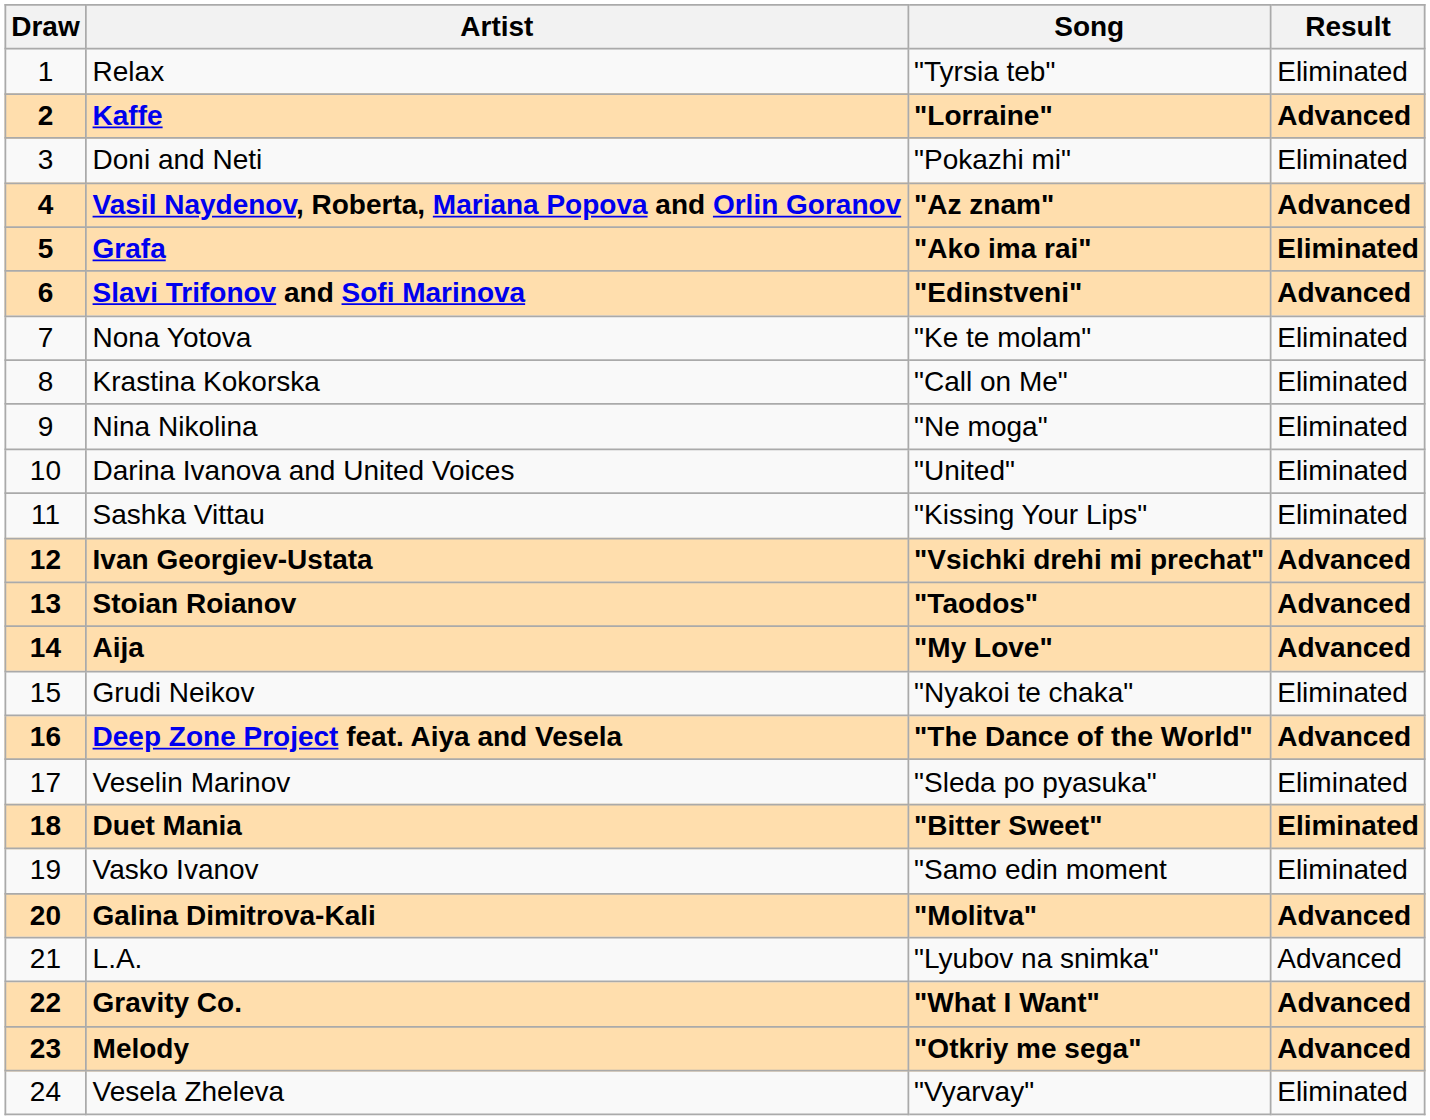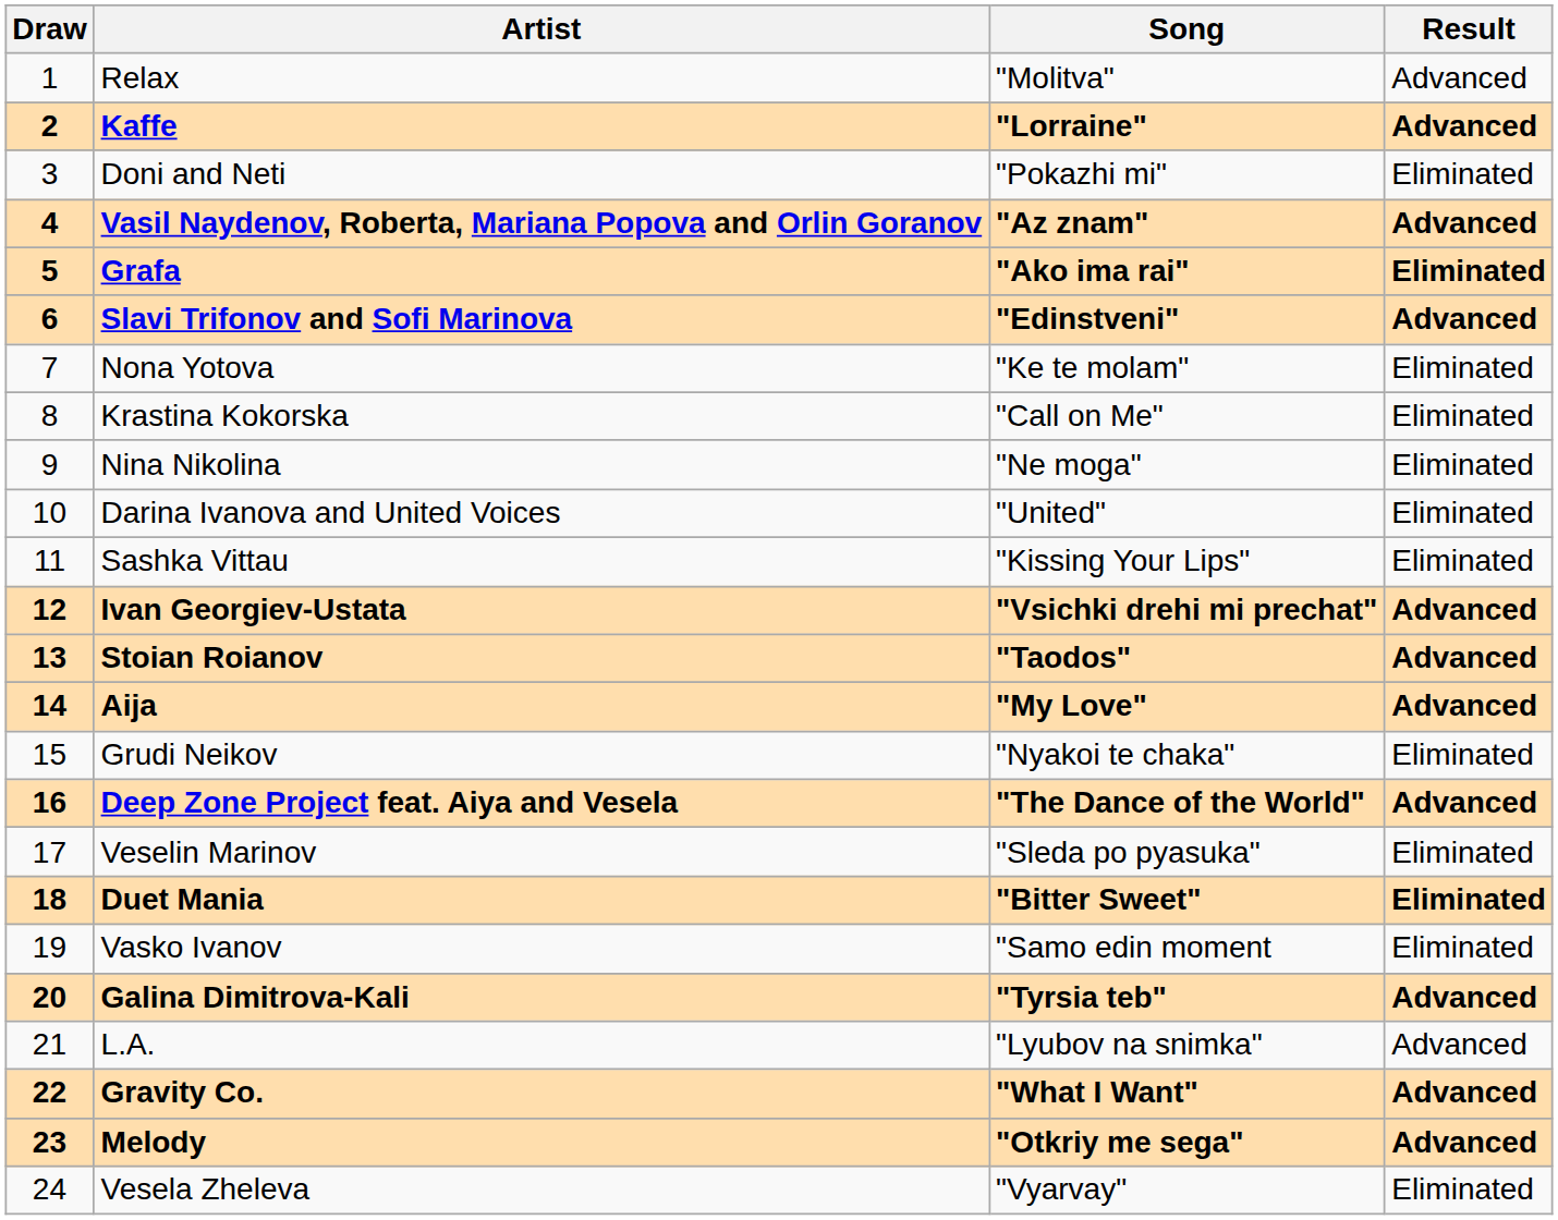 <table class="sortable wikitable" style="margin: 1em auto 1em auto; text-align:center">
 <tr>
 <th>Draw</th>
 <th>Artist</th>
 <th>Song</th>
 <th>Result</th>
 </tr>
 <tr>
 <td>1</td>
 <td align="left">Relax</td>
-<td align="left">"Tyrsia teb"</td>
-<td align="left">Eliminated</td>
+<td align="left">"Molitva"</td>
+<td align="left">Advanced</td>
 </tr>
 <tr style="font-weight:bold; background:navajowhite;">
 <td>2</td>
 <td align="left"><a href='#'>Kaffe</a></td>
 <td align="left">"Lorraine"</td>
 <td align="left">Advanced</td>
 </tr>
 <tr>
 <td>3</td>
 <td align="left">Doni and Neti</td>
 <td align="left">"Pokazhi mi"</td>
 <td align="left">Eliminated</td>
 </tr>
 <tr style="font-weight:bold; background:navajowhite;">
 <td>4</td>
 <td align="left"><a href='#'>Vasil Naydenov</a>, Roberta, <a href='#'>Mariana Popova</a> and <a href='#'>Orlin Goranov</a></td>
 <td align="left">"Az znam"</td>
 <td align="left">Advanced</td>
 </tr>
 <tr style="font-weight:bold; background:navajowhite;">
 <td>5</td>
 <td align="left"><a href='#'>Grafa</a></td>
 <td align="left">"Ako ima rai"</td>
 <td>Eliminated</td>
 </tr>
 <tr style="font-weight:bold; background:navajowhite;">
 <td>6</td>
 <td align="left"><a href='#'>Slavi Trifonov</a> and <a href='#'>Sofi Marinova</a></td>
 <td align="left">"Edinstveni"</td>
 <td align="left">Advanced</td>
 </tr>
 <tr>
 <td>7</td>
 <td align="left">Nona Yotova</td>
 <td align="left">"Ke te molam"</td>
 <td align="left">Eliminated</td>
 </tr>
 <tr>
 <td>8</td>
 <td align="left">Krastina Kokorska</td>
 <td align="left">"Call on Me"</td>
 <td align="left">Eliminated</td>
 </tr>
 <tr>
 <td>9</td>
 <td align="left">Nina Nikolina</td>
 <td align="left">"Ne moga"</td>
 <td align="left">Eliminated</td>
 </tr>
 <tr>
 <td>10</td>
 <td align="left">Darina Ivanova and United Voices</td>
 <td align="left">"United"</td>
 <td align="left">Eliminated</td>
 </tr>
 <tr>
 <td>11</td>
 <td align="left">Sashka Vittau</td>
 <td align="left">"Kissing Your Lips"</td>
 <td align="left">Eliminated</td>
 </tr>
 <tr style="font-weight:bold; background:navajowhite;">
 <td>12</td>
 <td align="left">Ivan Georgiev-Ustata</td>
 <td align="left">"Vsichki drehi mi prechat"</td>
 <td align="left">Advanced</td>
 </tr>
 <tr style="font-weight:bold; background:navajowhite;">
 <td>13</td>
 <td align="left">Stoian Roianov</td>
 <td align="left">"Taodos"</td>
 <td align="left">Advanced</td>
 </tr>
 <tr style="font-weight:bold; background:navajowhite;">
 <td>14</td>
 <td align="left">Aija</td>
 <td align="left">"My Love"</td>
 <td align="left">Advanced</td>
 </tr>
 <tr>
 <td>15</td>
 <td align="left">Grudi Neikov</td>
 <td align="left">"Nyakoi te chaka"</td>
 <td align="left">Eliminated</td>
 </tr>
 <tr style="font-weight:bold; background:navajowhite;">
 <td>16</td>
 <td align="left"><a href='#'>Deep Zone Project</a> feat. Aiya and Vesela</td>
 <td align="left">"The Dance of the World"</td>
 <td align="left">Advanced</td>
 </tr>
 <tr>
 <td>17</td>
 <td align="left">Veselin Marinov</td>
 <td align="left">"Sleda po pyasuka"</td>
 <td align="left">Eliminated</td>
 </tr>
 <tr style="font-weight:bold; background:navajowhite;">
 <td>18</td>
 <td align="left">Duet Mania</td>
 <td align="left">"Bitter Sweet"</td>
 <td align="left">Eliminated</td>
 </tr>
 <tr>
 <td>19</td>
 <td align="left">Vasko Ivanov</td>
 <td align="left">"Samo edin moment</td>
 <td align="left">Eliminated</td>
 </tr>
 <tr style="font-weight:bold; background:navajowhite;">
 <td>20</td>
 <td align="left">Galina Dimitrova-Kali</td>
-<td align="left">"Molitva"</td>
+<td align="left">"Tyrsia teb"</td>
 <td align="left">Advanced</td>
 </tr>
 <tr>
 <td>21</td>
 <td align="left">L.A.</td>
 <td align="left">"Lyubov na snimka"</td>
 <td align="left">Advanced</td>
 </tr>
 <tr style="font-weight:bold; background:navajowhite;">
 <td>22</td>
 <td align="left">Gravity Co.</td>
 <td align="left">"What I Want"</td>
 <td align="left">Advanced</td>
 </tr>
 <tr style="font-weight:bold; background:navajowhite;">
 <td>23</td>
 <td align="left">Melody</td>
 <td align="left">"Otkriy me sega"</td>
 <td align="left">Advanced</td>
 </tr>
 <tr>
 <td>24</td>
 <td align="left">Vesela Zheleva</td>
 <td align="left">"Vyarvay"</td>
 <td align="left">Eliminated</td>
 </tr>
 </table>
